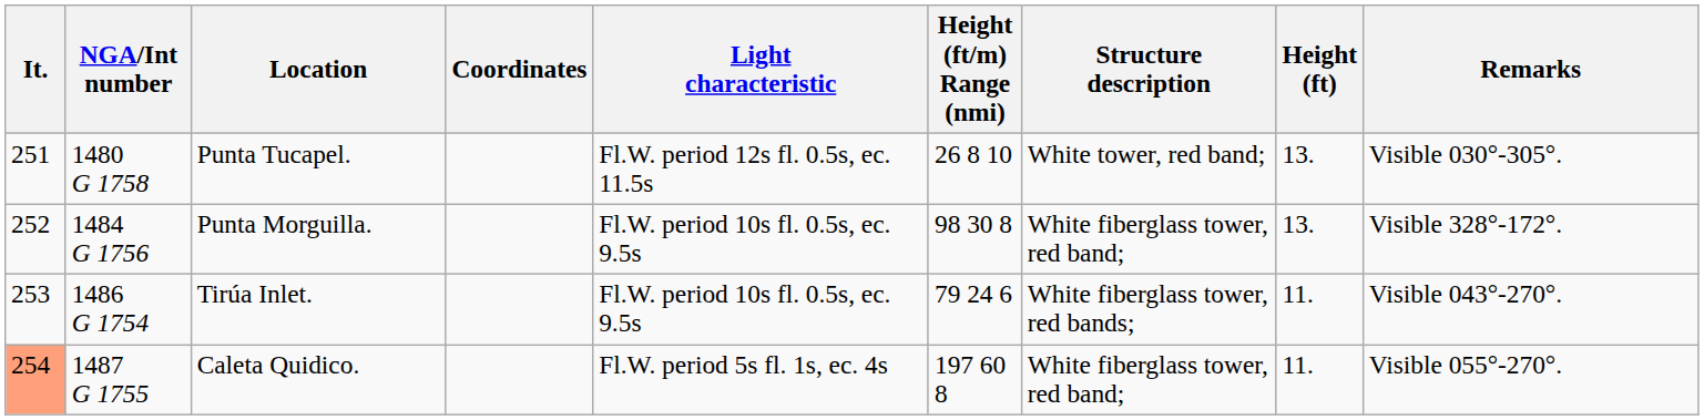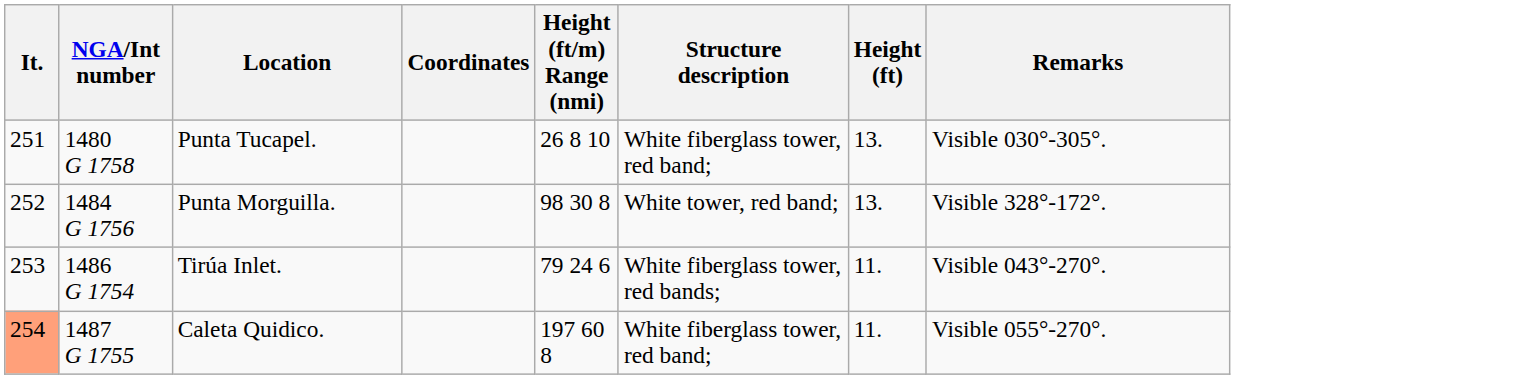 <table class="wikitable">
 <tr>
 <th width="30">It.</th>
 <th width="70"><a href='#'>NGA</a>/Int<br>number</th>
 <th width="150">Location</th>
 <th width="80">Coordinates</th>
-<th width="200"><a href='#'>Light<br>characteristic</a></th>
 <th width="50">Height (ft/m)<br>Range (nmi)</th>
 <th width="150">Structure<br>description</th>
 <th width="30">Height (ft)</th>
 <th width="200">Remarks</th>
 </tr>
 <tr valign="top">
 <td>251</td>
 <td>1480<br><em>G 1758</em></td>
 <td>Punta Tucapel.</td>
 <td></td>
-<td>Fl.W. period 12s fl. 0.5s, ec. 11.5s</td>
 <td>26 8 10</td>
-<td>White tower, red band;</td>
+<td>White fiberglass tower, red band;</td>
 <td>13.</td>
 <td>Visible 030°-305°.</td>
 </tr>
 <tr valign="top">
 <td>252</td>
 <td>1484<br><em>G 1756</em></td>
 <td>Punta Morguilla.</td>
 <td></td>
-<td>Fl.W. period 10s fl. 0.5s, ec. 9.5s</td>
 <td>98 30 8</td>
-<td>White fiberglass tower, red band;</td>
+<td>White tower, red band;</td>
 <td>13.</td>
 <td>Visible 328°-172°.</td>
 </tr>
 <tr valign="top">
 <td>253</td>
 <td>1486<br><em>G 1754</em></td>
 <td>Tirúa Inlet.</td>
 <td></td>
-<td>Fl.W. period 10s fl. 0.5s, ec. 9.5s</td>
 <td>79 24 6</td>
 <td>White fiberglass tower, red  bands;</td>
 <td>11.</td>
 <td>Visible 043°-270°.</td>
 </tr>
 <tr valign="top">
 <td style="background: lightsalmon;">254</td>
 <td>1487<br><em>G 1755</em></td>
 <td>Caleta Quidico.</td>
 <td></td>
-<td>Fl.W. period 5s fl. 1s, ec. 4s</td>
 <td>197 60 8</td>
 <td>White fiberglass tower, red band;</td>
 <td>11.</td>
 <td>Visible 055°-270°.</td>
 </tr>
 </table>
